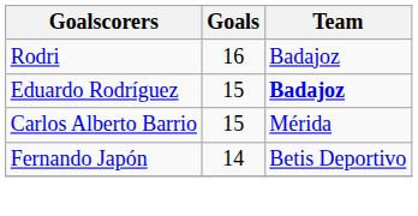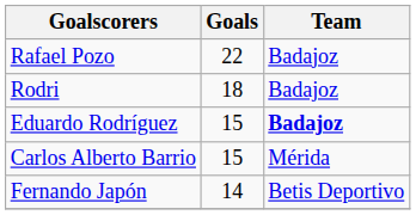 <table class="wikitable sortable">
 <tr>
 <th>Goalscorers</th>
 <th>Goals</th>
 <th>Team</th>
 </tr>
 <tr>
+<td> <a href='#'>Rafael Pozo</a></td>
+<td style="text-align:center;">22</td>
+<td><a href='#'>Badajoz</a></td>
+</tr>
+<tr>
 <td> <a href='#'>Rodri</a></td>
-<td style="text-align:center;">16</td>
+<td style="text-align:center;">18</td>
 <td><a href='#'>Badajoz</a></td>
 </tr>
 <tr>
 <td> <a href='#'>Eduardo Rodríguez</a></td>
 <td style="text-align:center;">15</td>
 <td><strong><a href='#'>Badajoz</a></strong></td>
 </tr>
 <tr>
 <td> <a href='#'>Carlos Alberto Barrio</a></td>
 <td style="text-align:center;">15</td>
 <td><a href='#'>Mérida</a></td>
 </tr>
 <tr>
 <td> <a href='#'>Fernando Japón</a></td>
 <td style="text-align:center;">14</td>
 <td><a href='#'>Betis Deportivo</a></td>
 </tr>
 <tr>
 </tr>
 </table>
